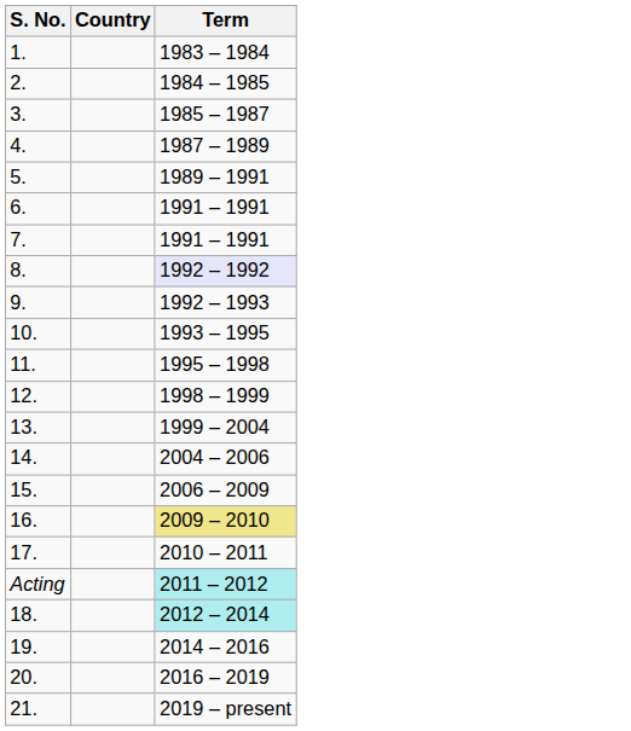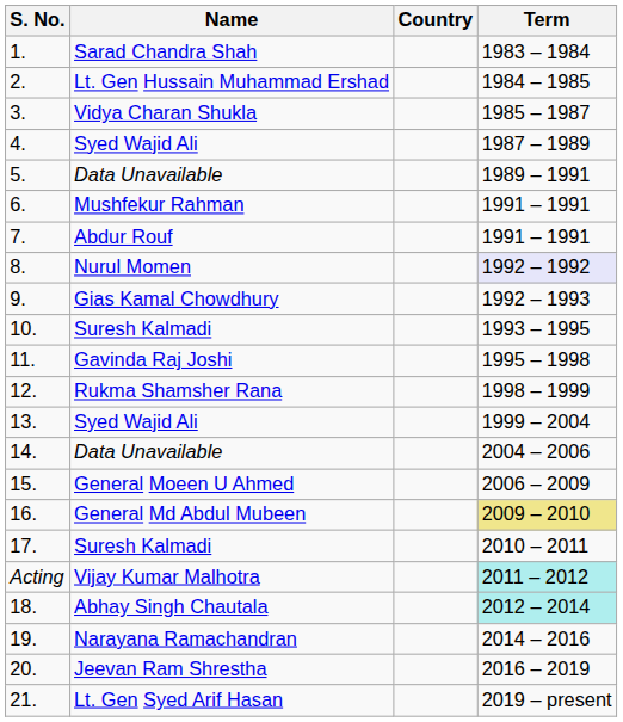 <table class="wikitable">
 <tr>
 <th>S. No.</th>
+<th>Name</th>
 <th>Country</th>
 <th>Term</th>
 </tr>
 <tr>
 <td>1.</td>
+<td><a href='#'>Sarad Chandra Shah</a></td>
 <td></td>
 <td>1983 – 1984</td>
 </tr>
 <tr>
 <td>2.</td>
+<td><a href='#'>Lt. Gen</a> <a href='#'>Hussain Muhammad Ershad</a></td>
 <td></td>
 <td>1984 – 1985</td>
 </tr>
 <tr>
 <td>3.</td>
+<td><a href='#'>Vidya Charan Shukla</a></td>
 <td></td>
 <td>1985 – 1987</td>
 </tr>
 <tr>
 <td>4.</td>
+<td><a href='#'>Syed Wajid Ali</a></td>
 <td></td>
 <td>1987 – 1989</td>
 </tr>
 <tr>
 <td>5.</td>
+<td><em>Data Unavailable</em></td>
 <td></td>
 <td>1989 – 1991</td>
 </tr>
 <tr>
 <td>6.</td>
+<td><a href='#'>Mushfekur Rahman</a></td>
 <td></td>
 <td>1991 – 1991</td>
 </tr>
 <tr>
 <td>7.</td>
+<td><a href='#'>Abdur Rouf</a></td>
 <td></td>
 <td>1991 – 1991</td>
 </tr>
 <tr>
 <td>8.</td>
+<td><a href='#'>Nurul Momen</a></td>
 <td></td>
 <td style="background: lavender;">1992 – 1992</td>
 </tr>
 <tr>
 <td>9.</td>
+<td><a href='#'>Gias Kamal Chowdhury</a></td>
 <td></td>
 <td>1992 – 1993</td>
 </tr>
 <tr>
 <td>10.</td>
+<td><a href='#'>Suresh Kalmadi</a></td>
 <td></td>
 <td>1993 – 1995</td>
 </tr>
 <tr>
 <td>11.</td>
+<td><a href='#'>Gavinda Raj Joshi</a></td>
 <td></td>
 <td>1995 – 1998</td>
 </tr>
 <tr>
 <td>12.</td>
+<td><a href='#'>Rukma Shamsher Rana</a></td>
 <td></td>
 <td>1998 – 1999</td>
 </tr>
 <tr>
 <td>13.</td>
+<td><a href='#'>Syed Wajid Ali</a></td>
 <td></td>
 <td>1999 – 2004</td>
 </tr>
 <tr>
 <td>14.</td>
+<td><em>Data Unavailable</em></td>
 <td></td>
 <td>2004 – 2006</td>
 </tr>
 <tr>
 <td>15.</td>
+<td><a href='#'>General</a> <a href='#'>Moeen U Ahmed</a></td>
 <td></td>
 <td>2006 – 2009</td>
 </tr>
 <tr>
 <td>16.</td>
+<td><a href='#'>General</a> <a href='#'>Md Abdul Mubeen</a></td>
 <td></td>
 <td style="background: khaki;">2009 – 2010</td>
 </tr>
 <tr>
 <td>17.</td>
+<td><a href='#'>Suresh Kalmadi</a></td>
 <td></td>
 <td>2010 – 2011</td>
 </tr>
 <tr>
 <td><em>Acting</em></td>
+<td><a href='#'>Vijay Kumar Malhotra</a></td>
 <td></td>
 <td style="background: paleturquoise;">2011 – 2012</td>
 </tr>
 <tr>
 <td>18.</td>
+<td><a href='#'>Abhay Singh Chautala</a></td>
 <td></td>
 <td style="background: paleturquoise;">2012 – 2014</td>
 </tr>
 <tr>
 <td>19.</td>
+<td><a href='#'>Narayana Ramachandran</a></td>
 <td></td>
 <td>2014 – 2016</td>
 </tr>
 <tr>
 <td>20.</td>
+<td><a href='#'>Jeevan Ram Shrestha</a></td>
 <td></td>
 <td>2016 – 2019</td>
 </tr>
 <tr>
 <td>21.</td>
+<td><a href='#'>Lt. Gen</a> <a href='#'>Syed Arif Hasan</a></td>
 <td></td>
 <td>2019 – present</td>
 </tr>
 </table>
